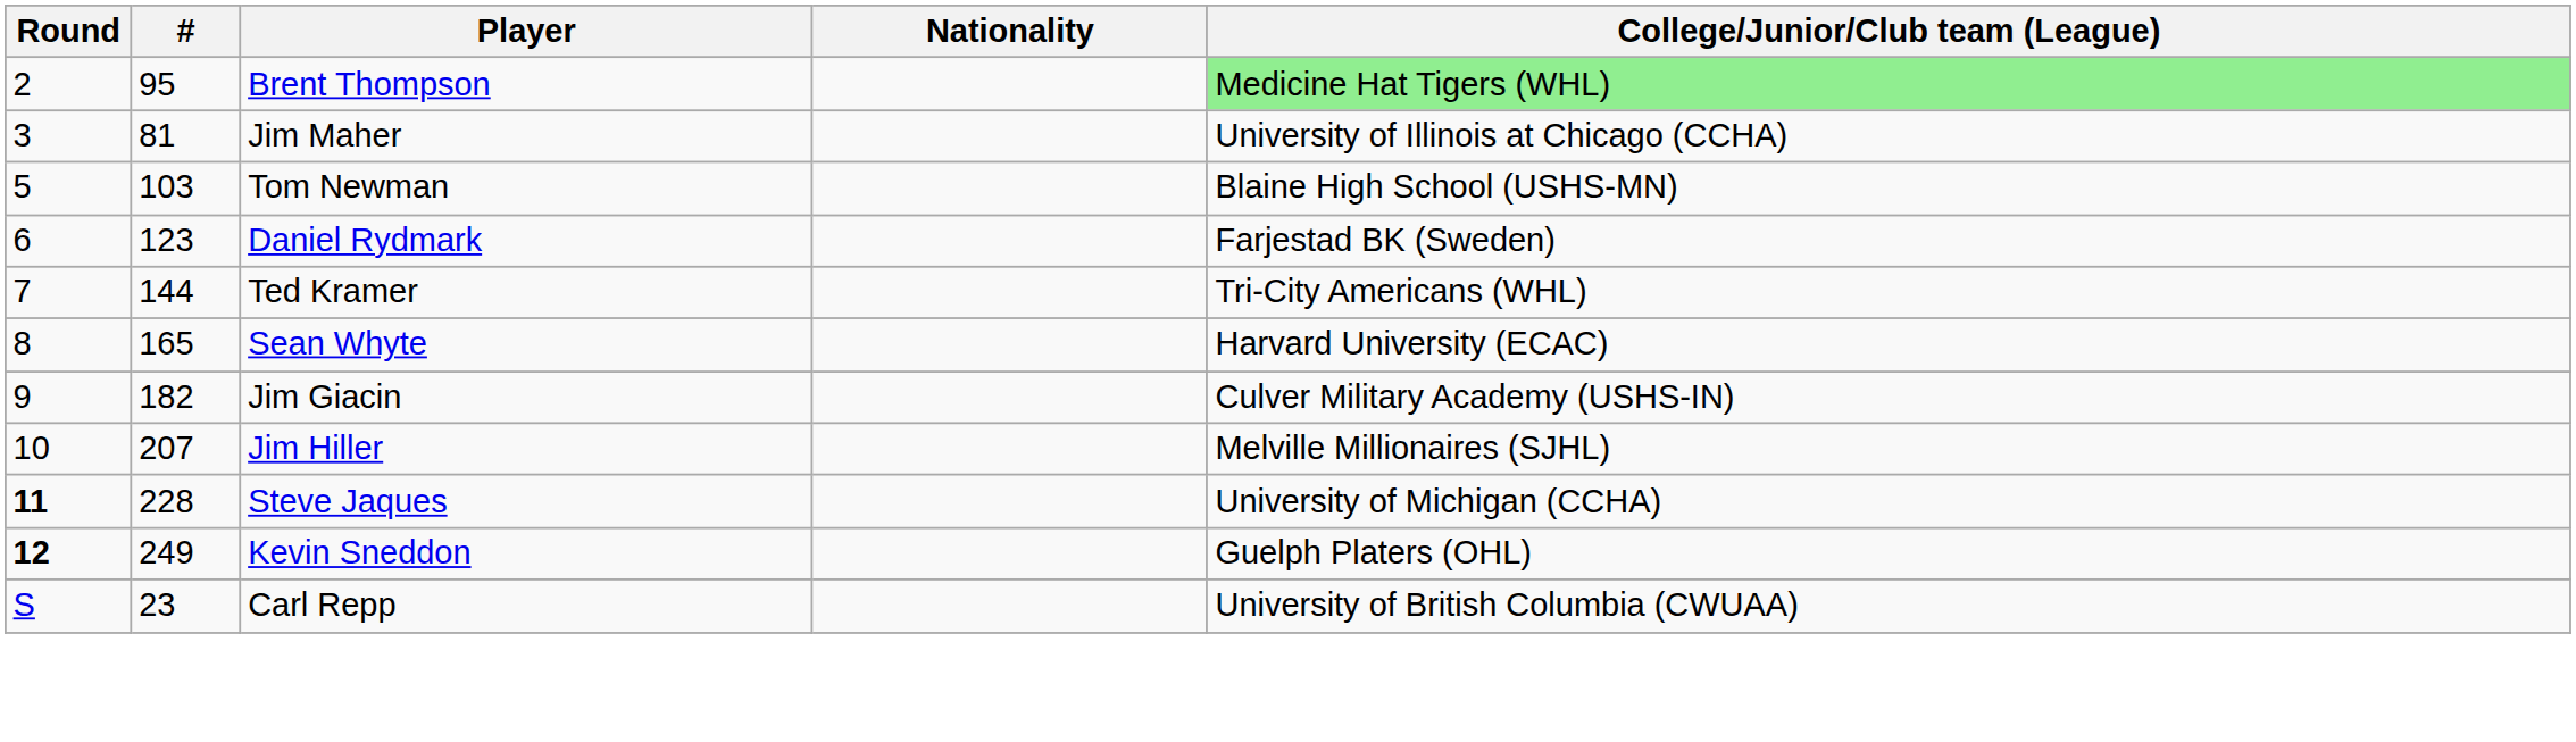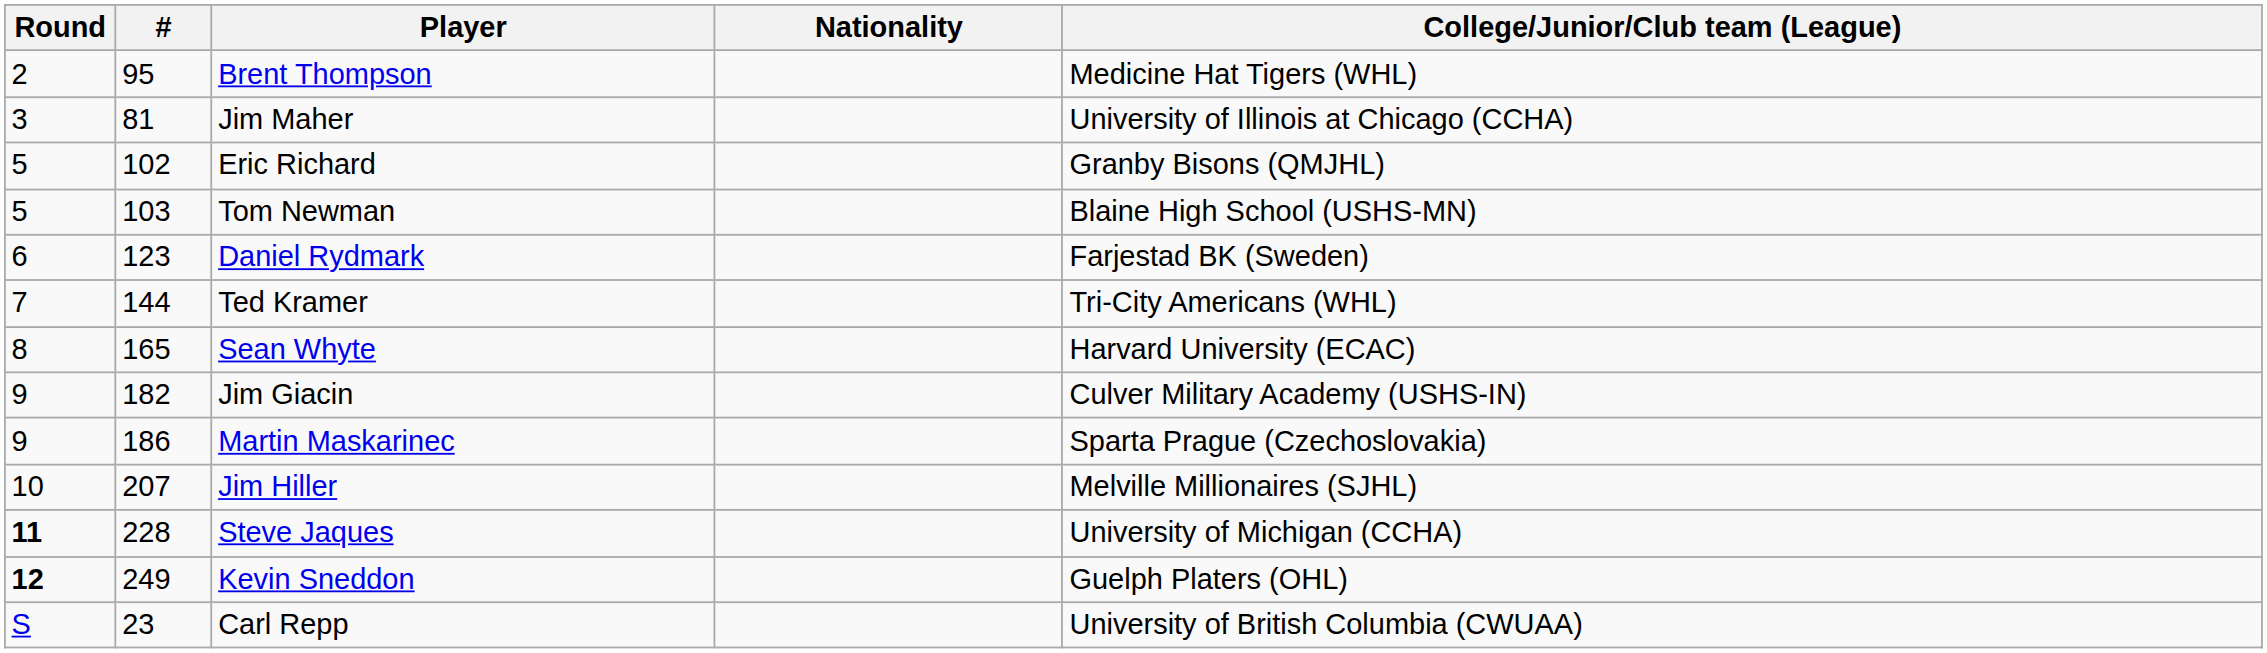 <table class="wikitable">
 <tr align="center">
 <th bgcolor="#DDDDFF" width="4.0%">Round</th>
 <th bgcolor="#DDDDFF" width="4.0%">#</th>
 <th bgcolor="#DDDDFF" width="21.0%">Player</th>
 <th bgcolor="#DDDDFF" width="14.5%">Nationality</th>
 <th bgcolor="#DDDDFF" width="50.0%">College/Junior/Club team (League)</th>
 </tr>
 <tr>
 <td>2</td>
 <td>95</td>
 <td><a href='#'>Brent Thompson</a></td>
 <td></td>
-<td style="background: lightgreen;">Medicine Hat Tigers (WHL)</td>
+<td>Medicine Hat Tigers (WHL)</td>
 </tr>
 <tr>
 <td>3</td>
 <td>81</td>
 <td>Jim Maher</td>
 <td></td>
 <td>University of Illinois at Chicago (CCHA)</td>
+</tr>
+<tr>
+<td>5</td>
+<td>102</td>
+<td>Eric Richard</td>
+<td></td>
+<td>Granby Bisons (QMJHL)</td>
 </tr>
 <tr>
 <td>5</td>
 <td>103</td>
 <td>Tom Newman</td>
 <td></td>
 <td>Blaine High School (USHS-MN)</td>
 </tr>
 <tr>
 <td>6</td>
 <td>123</td>
 <td><a href='#'>Daniel Rydmark</a></td>
 <td></td>
 <td>Farjestad BK (Sweden)</td>
 </tr>
 <tr>
 <td>7</td>
 <td>144</td>
 <td>Ted Kramer</td>
 <td></td>
 <td>Tri-City Americans (WHL)</td>
 </tr>
 <tr>
 <td>8</td>
 <td>165</td>
 <td><a href='#'>Sean Whyte</a></td>
 <td></td>
 <td>Harvard University (ECAC)</td>
 </tr>
 <tr>
 <td>9</td>
 <td>182</td>
 <td>Jim Giacin</td>
 <td></td>
 <td>Culver Military Academy (USHS-IN)</td>
 </tr>
 <tr>
+<td>9</td>
+<td>186</td>
+<td><a href='#'>Martin Maskarinec</a></td>
+<td></td>
+<td>Sparta Prague (Czechoslovakia)</td>
+</tr>
+<tr>
 <td>10</td>
 <td>207</td>
 <td><a href='#'>Jim Hiller</a></td>
 <td></td>
 <td>Melville Millionaires (SJHL)</td>
 </tr>
 <tr>
 <td><strong>11</strong></td>
 <td>228</td>
 <td><a href='#'>Steve Jaques</a></td>
 <td></td>
 <td>University of Michigan (CCHA)</td>
 </tr>
 <tr>
 <td><strong>12</strong></td>
 <td>249</td>
 <td><a href='#'>Kevin Sneddon</a></td>
 <td></td>
 <td>Guelph Platers (OHL)</td>
 </tr>
 <tr>
 <td><a href='#'>S</a></td>
 <td>23</td>
 <td>Carl Repp</td>
 <td></td>
 <td>University of British Columbia (CWUAA)</td>
 </tr>
 </table>
